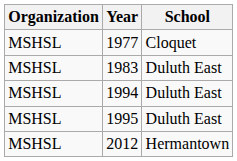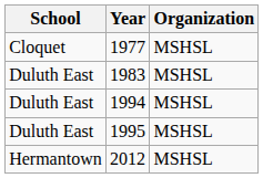 <table class="wikitable">
 <tr>
+<th>School</th>
+<th>Year</th>
 <th>Organization</th>
-<th>Year</th>
-<th>School</th>
 </tr>
 <tr>
+<td>Cloquet</td>
+<td>1977</td>
 <td>MSHSL</td>
-<td>1977</td>
-<td>Cloquet</td>
 </tr>
 <tr>
+<td>Duluth East</td>
+<td>1983</td>
 <td>MSHSL</td>
-<td>1983</td>
-<td>Duluth East</td>
 </tr>
 <tr>
+<td>Duluth East</td>
+<td>1994</td>
 <td>MSHSL</td>
-<td>1994</td>
-<td>Duluth East</td>
 </tr>
 <tr>
+<td>Duluth East</td>
+<td>1995</td>
 <td>MSHSL</td>
-<td>1995</td>
-<td>Duluth East</td>
 </tr>
 <tr>
+<td>Hermantown</td>
+<td>2012</td>
 <td>MSHSL</td>
-<td>2012</td>
-<td>Hermantown</td>
 </tr>
 </table>
